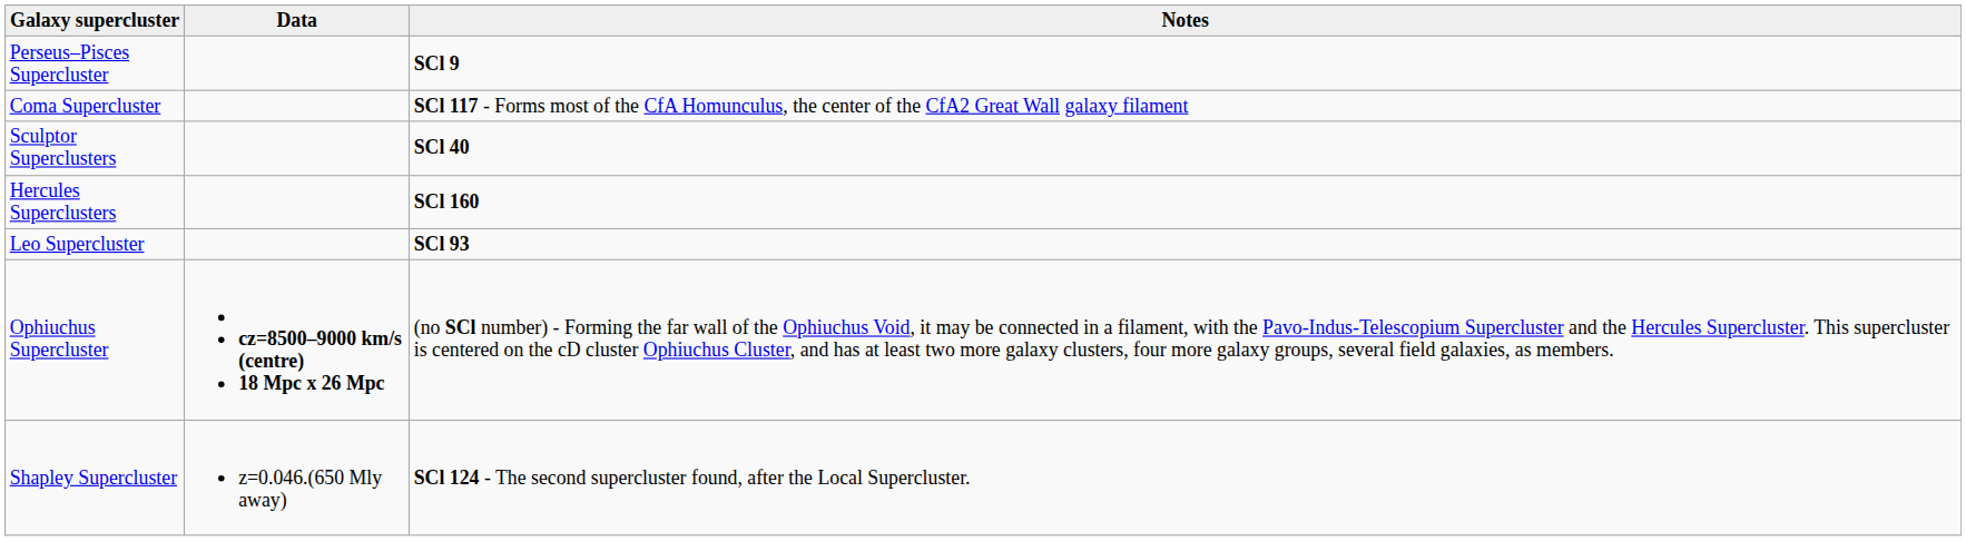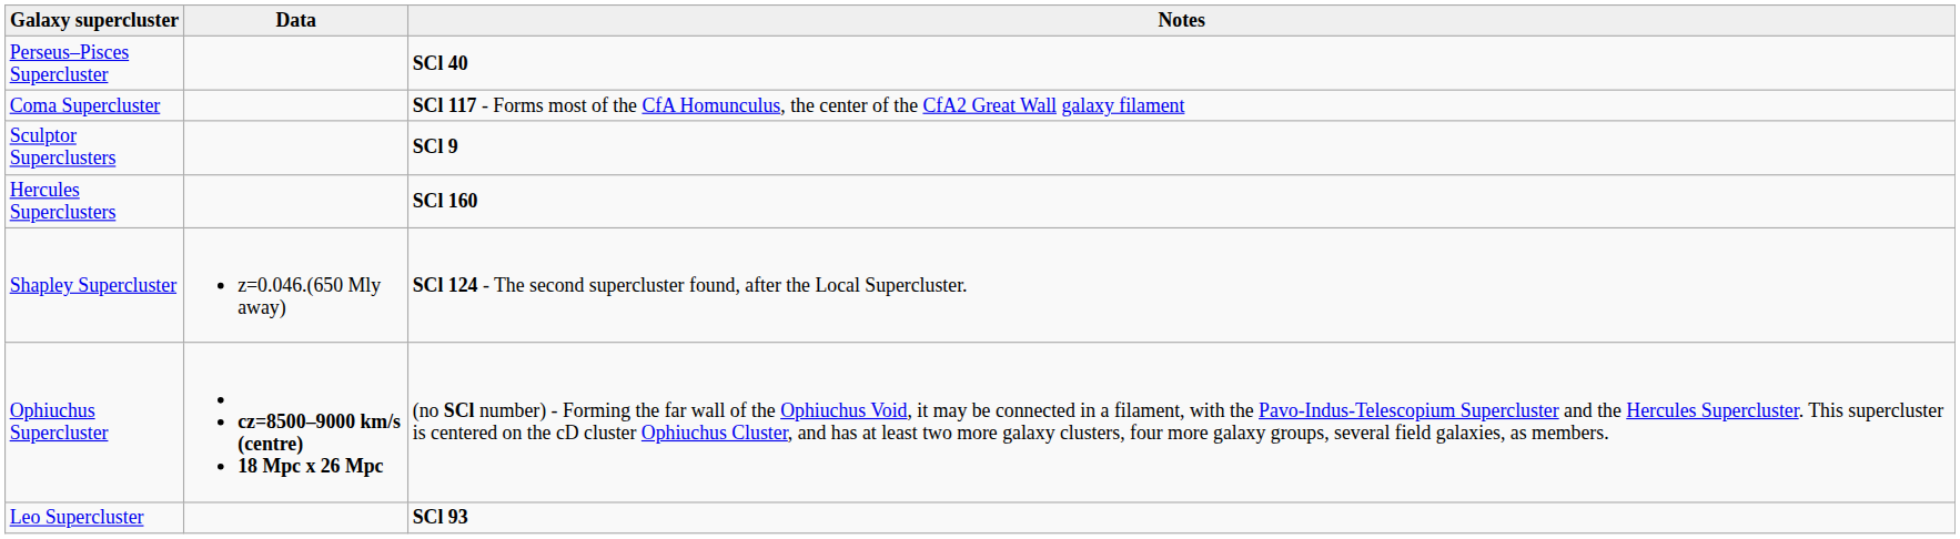 <table class="wikitable" style="text-align:left; width:100%;">
 <tr>
 <th style="background:#efefef;">Galaxy supercluster</th>
 <th style="background:#efefef;">Data</th>
 <th style="background:#efefef;">Notes</th>
 </tr>
 <tr>
 <td><a href='#'>Perseus–Pisces Supercluster</a></td>
 <td></td>
-<td><strong>SCl 9</strong></td>
+<td><strong>SCl 40</strong></td>
 </tr>
 <tr>
 <td><a href='#'>Coma Supercluster</a></td>
 <td></td>
 <td><strong>SCl 117</strong> - Forms most of the <a href='#'>CfA Homunculus</a>, the center of the <a href='#'>CfA2 Great Wall</a> <a href='#'>galaxy filament</a></td>
 </tr>
 <tr>
 <td><a href='#'>Sculptor Superclusters</a></td>
 <td></td>
-<td><strong>SCl 40</strong></td>
+<td><strong>SCl 9</strong></td>
 </tr>
 <tr>
 <td><a href='#'>Hercules Superclusters</a></td>
 <td></td>
 <td><strong>SCl 160</strong></td>
 </tr>
 <tr>
-<td><a href='#'>Leo Supercluster</a></td>
-<td></td>
-<td><strong>SCl 93</strong></td>
+<td><a href='#'>Shapley Supercluster</a></td>
+<td><br><ul><li>z=0.046.(650 Mly away)</li></ul></td>
+<td><strong>SCl 124</strong> - The second supercluster found, after the Local Supercluster.</td>
 </tr>
 <tr>
 <td><a href='#'>Ophiuchus Supercluster</a></td>
 <td><strong><br><ul><li> </li><li>cz=8500–9000 km/s (centre)</li><li>18 Mpc x 26 Mpc</li></ul></strong></td>
 <td>(no <strong>SCl</strong> number) - Forming the far wall of the <a href='#'>Ophiuchus Void</a>, it may be connected in a filament, with the <a href='#'>Pavo-Indus-Telescopium Supercluster</a> and the <a href='#'>Hercules Supercluster</a>. This supercluster is centered on the cD cluster <a href='#'>Ophiuchus Cluster</a>, and has at least two more galaxy clusters, four more galaxy groups, several field galaxies, as members.</td>
 </tr>
 <tr>
-<td><a href='#'>Shapley Supercluster</a></td>
-<td><br><ul><li>z=0.046.(650 Mly away)</li></ul></td>
-<td><strong>SCl 124</strong> - The second supercluster found, after the Local Supercluster.</td>
+<td><a href='#'>Leo Supercluster</a></td>
+<td></td>
+<td><strong>SCl 93</strong></td>
 </tr>
 </table>
